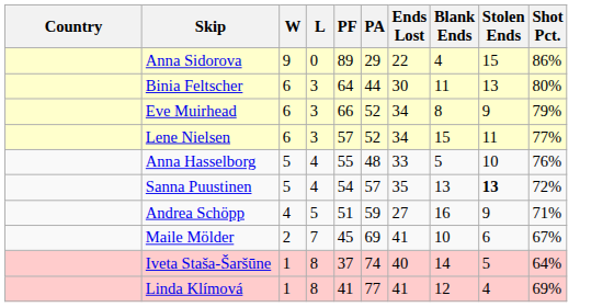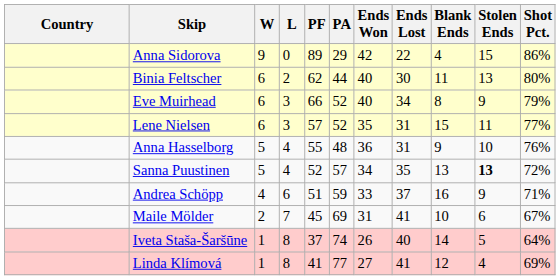 <table class=wikitable>
 <tr>
 <th width=130>Country</th>
 <th width=130>Skip</th>
 <th width=20>W</th>
 <th width=20>L</th>
 <th width=20>PF</th>
 <th width=20>PA</th>
+<th width=20>Ends Won</th>
 <th width=20>Ends Lost</th>
 <th width=20>Blank Ends</th>
 <th width=20>Stolen Ends</th>
 <th width=20>Shot Pct.</th>
 </tr>
 <tr bgcolor=#ffffcc>
 <td></td>
 <td><a href='#'>Anna Sidorova</a></td>
 <td>9</td>
 <td>0</td>
 <td>89</td>
 <td>29</td>
+<td>42</td>
 <td>22</td>
 <td>4</td>
 <td>15</td>
 <td>86%</td>
 </tr>
 <tr bgcolor=#ffffcc>
 <td></td>
 <td><a href='#'>Binia Feltscher</a></td>
 <td>6</td>
-<td>3</td>
-<td>64</td>
+<td>2</td>
+<td>62</td>
 <td>44</td>
+<td>40</td>
 <td>30</td>
 <td>11</td>
 <td>13</td>
 <td>80%</td>
 </tr>
 <tr bgcolor=#ffffcc>
 <td></td>
 <td><a href='#'>Eve Muirhead</a></td>
 <td>6</td>
 <td>3</td>
 <td>66</td>
 <td>52</td>
+<td>40</td>
 <td>34</td>
 <td>8</td>
 <td>9</td>
 <td>79%</td>
 </tr>
 <tr bgcolor=#ffffcc>
 <td></td>
 <td><a href='#'>Lene Nielsen</a></td>
 <td>6</td>
 <td>3</td>
 <td>57</td>
 <td>52</td>
-<td>34</td>
+<td>35</td>
+<td>31</td>
 <td>15</td>
 <td>11</td>
 <td>77%</td>
 </tr>
 <tr>
 <td></td>
 <td><a href='#'>Anna Hasselborg</a></td>
 <td>5</td>
 <td>4</td>
 <td>55</td>
 <td>48</td>
-<td>33</td>
-<td>5</td>
+<td>36</td>
+<td>31</td>
+<td>9</td>
 <td>10</td>
 <td>76%</td>
 </tr>
 <tr>
 <td></td>
 <td><a href='#'>Sanna Puustinen</a></td>
 <td>5</td>
 <td>4</td>
-<td>54</td>
+<td>52</td>
 <td>57</td>
+<td>34</td>
 <td>35</td>
 <td>13</td>
 <td><strong>13</strong></td>
 <td>72%</td>
 </tr>
 <tr>
 <td></td>
 <td><a href='#'>Andrea Schöpp</a></td>
 <td>4</td>
-<td>5</td>
+<td>6</td>
 <td>51</td>
 <td>59</td>
-<td>27</td>
+<td>33</td>
+<td>37</td>
 <td>16</td>
 <td>9</td>
 <td>71%</td>
 </tr>
 <tr>
 <td></td>
 <td><a href='#'>Maile Mölder</a></td>
 <td>2</td>
 <td>7</td>
 <td>45</td>
 <td>69</td>
+<td>31</td>
 <td>41</td>
 <td>10</td>
 <td>6</td>
 <td>67%</td>
 </tr>
 <tr bgcolor=#ffcccc>
 <td></td>
 <td><a href='#'>Iveta Staša-Šaršūne</a></td>
 <td>1</td>
 <td>8</td>
 <td>37</td>
 <td>74</td>
+<td>26</td>
 <td>40</td>
 <td>14</td>
 <td>5</td>
 <td>64%</td>
 </tr>
 <tr bgcolor=#ffcccc>
 <td></td>
 <td><a href='#'>Linda Klímová</a></td>
 <td>1</td>
 <td>8</td>
 <td>41</td>
 <td>77</td>
+<td>27</td>
 <td>41</td>
 <td>12</td>
 <td>4</td>
 <td>69%</td>
 </tr>
 </table>
